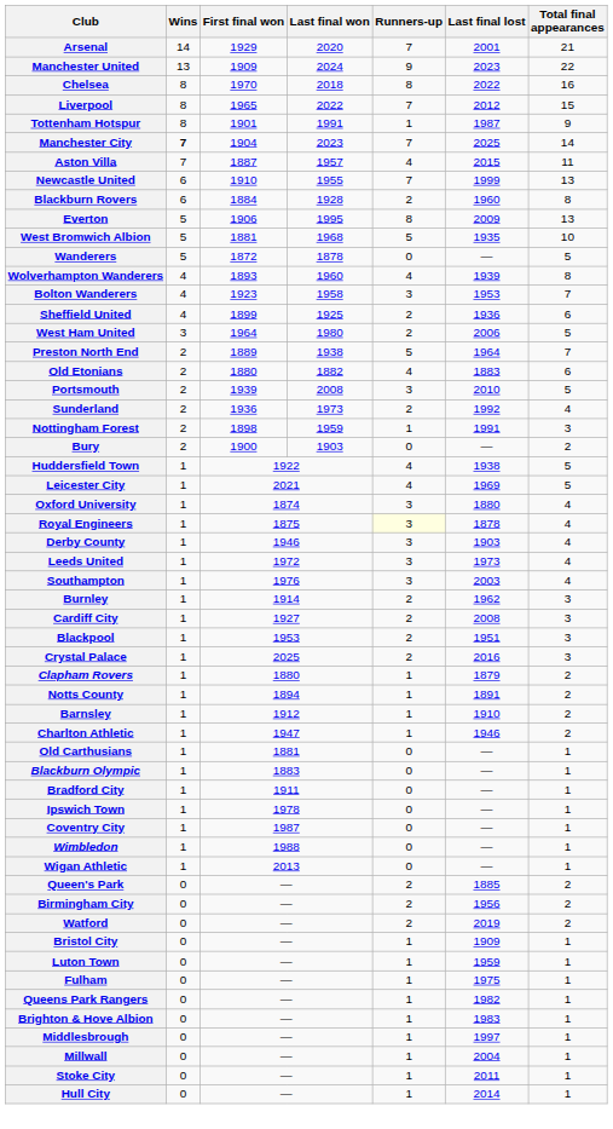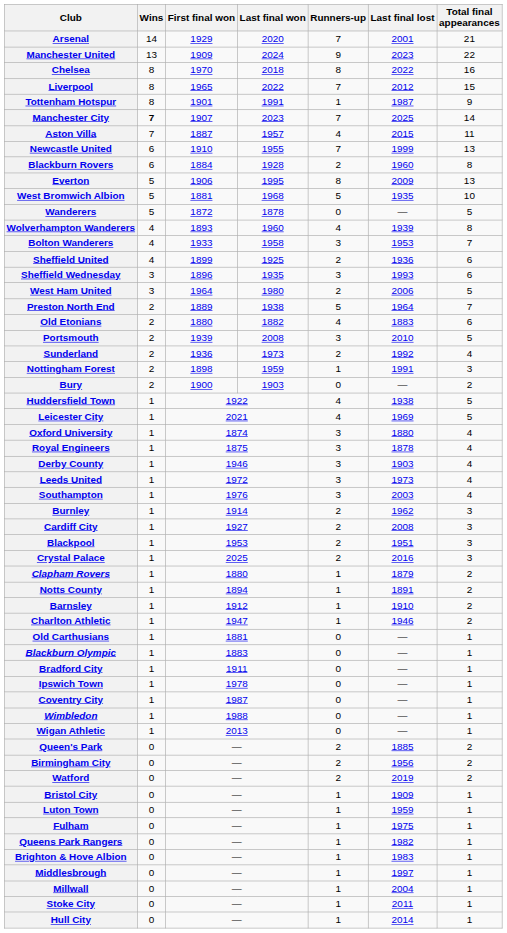 <table class="wikitable sortable plainrowheaders" style="text-align:center">
 <tr>
 <th scope="col">Club</th>
 <th scope="col">Wins</th>
 <th scope="col">First final won</th>
 <th scope="col">Last final won</th>
 <th scope="col">Runners-up</th>
 <th scope="col">Last final lost</th>
 <th scope="col">Total final<br>appearances</th>
 </tr>
 <tr>
 <th scope="row"><a href='#'>Arsenal</a></th>
 <td>14</td>
 <td><a href='#'>1929</a></td>
 <td><a href='#'>2020</a></td>
 <td>7</td>
 <td><a href='#'>2001</a></td>
 <td>21</td>
 </tr>
 <tr>
 <th scope="row"><a href='#'>Manchester United</a></th>
 <td>13</td>
 <td><a href='#'>1909</a></td>
 <td><a href='#'>2024</a></td>
 <td>9</td>
 <td><a href='#'>2023</a></td>
 <td>22</td>
 </tr>
 <tr>
 <th scope="row"><a href='#'>Chelsea</a></th>
 <td>8</td>
 <td><a href='#'>1970</a></td>
 <td><a href='#'>2018</a></td>
 <td>8</td>
 <td><a href='#'>2022</a></td>
 <td>16</td>
 </tr>
 <tr>
 <th scope="row"><a href='#'>Liverpool</a></th>
 <td>8</td>
 <td><a href='#'>1965</a></td>
 <td><a href='#'>2022</a></td>
 <td>7</td>
 <td><a href='#'>2012</a></td>
 <td>15</td>
 </tr>
 <tr>
 <th scope="row"><a href='#'>Tottenham Hotspur</a></th>
 <td>8</td>
 <td><a href='#'>1901</a></td>
 <td><a href='#'>1991</a></td>
 <td>1</td>
 <td><a href='#'>1987</a></td>
 <td>9</td>
 </tr>
 <tr>
 <th scope="row"><a href='#'>Manchester City</a></th>
 <td><strong>7</strong></td>
-<td><a href='#'>1904</a></td>
+<td><a href='#'>1907</a></td>
 <td><a href='#'>2023</a></td>
 <td>7</td>
 <td><a href='#'>2025</a></td>
 <td>14</td>
 </tr>
 <tr>
 <th scope="row"><a href='#'>Aston Villa</a></th>
 <td>7</td>
 <td><a href='#'>1887</a></td>
 <td><a href='#'>1957</a></td>
 <td>4</td>
 <td><a href='#'>2015</a></td>
 <td>11</td>
 </tr>
 <tr>
 <th scope="row"><a href='#'>Newcastle United</a></th>
 <td>6</td>
 <td><a href='#'>1910</a></td>
 <td><a href='#'>1955</a></td>
 <td>7</td>
 <td><a href='#'>1999</a></td>
 <td>13</td>
 </tr>
 <tr>
 <th scope="row"><a href='#'>Blackburn Rovers</a></th>
 <td>6</td>
 <td><a href='#'>1884</a></td>
 <td><a href='#'>1928</a></td>
 <td>2</td>
 <td><a href='#'>1960</a></td>
 <td>8</td>
 </tr>
 <tr>
 <th scope="row"><a href='#'>Everton</a></th>
 <td>5</td>
 <td><a href='#'>1906</a></td>
 <td><a href='#'>1995</a></td>
 <td>8</td>
 <td><a href='#'>2009</a></td>
 <td>13</td>
 </tr>
 <tr>
 <th scope="row"><a href='#'>West Bromwich Albion</a></th>
 <td>5</td>
 <td><a href='#'>1881</a></td>
 <td><a href='#'>1968</a></td>
 <td>5</td>
 <td><a href='#'>1935</a></td>
 <td>10</td>
 </tr>
 <tr>
 <th scope="row"><a href='#'>Wanderers</a></th>
 <td>5</td>
 <td><a href='#'>1872</a></td>
 <td><a href='#'>1878</a></td>
 <td>0</td>
 <td>—</td>
 <td>5</td>
 </tr>
 <tr>
 <th scope="row"><a href='#'>Wolverhampton Wanderers</a></th>
 <td>4</td>
 <td><a href='#'>1893</a></td>
 <td><a href='#'>1960</a></td>
 <td>4</td>
 <td><a href='#'>1939</a></td>
 <td>8</td>
 </tr>
 <tr>
 <th scope="row"><a href='#'>Bolton Wanderers</a></th>
 <td>4</td>
-<td><a href='#'>1923</a></td>
+<td><a href='#'>1933</a></td>
 <td><a href='#'>1958</a></td>
 <td>3</td>
 <td><a href='#'>1953</a></td>
 <td>7</td>
 </tr>
 <tr>
 <th scope="row"><a href='#'>Sheffield United</a></th>
 <td>4</td>
 <td><a href='#'>1899</a></td>
 <td><a href='#'>1925</a></td>
 <td>2</td>
 <td><a href='#'>1936</a></td>
+<td>6</td>
+</tr>
+<tr>
+<th scope="row"><a href='#'>Sheffield Wednesday</a></th>
+<td>3</td>
+<td><a href='#'>1896</a></td>
+<td><a href='#'>1935</a></td>
+<td>3</td>
+<td><a href='#'>1993</a></td>
 <td>6</td>
 </tr>
 <tr>
 <th scope="row"><a href='#'>West Ham United</a></th>
 <td>3</td>
 <td><a href='#'>1964</a></td>
 <td><a href='#'>1980</a></td>
 <td>2</td>
 <td><a href='#'>2006</a></td>
 <td>5</td>
 </tr>
 <tr>
 <th scope="row"><a href='#'>Preston North End</a></th>
 <td>2</td>
 <td><a href='#'>1889</a></td>
 <td><a href='#'>1938</a></td>
 <td>5</td>
 <td><a href='#'>1964</a></td>
 <td>7</td>
 </tr>
 <tr>
 <th scope="row"><a href='#'>Old Etonians</a></th>
 <td>2</td>
 <td><a href='#'>1880</a></td>
 <td><a href='#'>1882</a></td>
 <td>4</td>
 <td><a href='#'>1883</a></td>
 <td>6</td>
 </tr>
 <tr>
 <th scope="row"><a href='#'>Portsmouth</a></th>
 <td>2</td>
 <td><a href='#'>1939</a></td>
 <td><a href='#'>2008</a></td>
 <td>3</td>
 <td><a href='#'>2010</a></td>
 <td>5</td>
 </tr>
 <tr>
 <th scope="row"><a href='#'>Sunderland</a></th>
 <td>2</td>
 <td><a href='#'>1936</a></td>
 <td><a href='#'>1973</a></td>
 <td>2</td>
 <td><a href='#'>1992</a></td>
 <td>4</td>
 </tr>
 <tr>
 <th scope="row"><a href='#'>Nottingham Forest</a></th>
 <td>2</td>
 <td><a href='#'>1898</a></td>
 <td><a href='#'>1959</a></td>
 <td>1</td>
 <td><a href='#'>1991</a></td>
 <td>3</td>
 </tr>
 <tr>
 <th scope="row"><a href='#'>Bury</a></th>
 <td>2</td>
 <td><a href='#'>1900</a></td>
 <td><a href='#'>1903</a></td>
 <td>0</td>
 <td>—</td>
 <td>2</td>
 </tr>
 <tr>
 <th scope="row"><a href='#'>Huddersfield Town</a></th>
 <td>1</td>
 <td colspan=2><a href='#'>1922</a></td>
 <td>4</td>
 <td><a href='#'>1938</a></td>
 <td>5</td>
 </tr>
 <tr>
 <th scope="row"><a href='#'>Leicester City</a></th>
 <td>1</td>
 <td colspan=2><a href='#'>2021</a></td>
 <td>4</td>
 <td><a href='#'>1969</a></td>
 <td>5</td>
 </tr>
 <tr>
 <th scope="row"><a href='#'>Oxford University</a></th>
 <td>1</td>
 <td colspan=2><a href='#'>1874</a></td>
 <td>3</td>
 <td><a href='#'>1880</a></td>
 <td>4</td>
 </tr>
 <tr>
 <th scope="row"><a href='#'>Royal Engineers</a></th>
 <td>1</td>
 <td colspan=2><a href='#'>1875</a></td>
-<td style="background: lightyellow;">3</td>
+<td>3</td>
 <td><a href='#'>1878</a></td>
 <td>4</td>
 </tr>
 <tr>
 <th scope="row"><a href='#'>Derby County</a></th>
 <td>1</td>
 <td colspan=2><a href='#'>1946</a></td>
 <td>3</td>
 <td><a href='#'>1903</a></td>
 <td>4</td>
 </tr>
 <tr>
 <th scope="row"><a href='#'>Leeds United</a></th>
 <td>1</td>
 <td colspan=2><a href='#'>1972</a></td>
 <td>3</td>
 <td><a href='#'>1973</a></td>
 <td>4</td>
 </tr>
 <tr>
 <th scope="row"><a href='#'>Southampton</a></th>
 <td>1</td>
 <td colspan=2><a href='#'>1976</a></td>
 <td>3</td>
 <td><a href='#'>2003</a></td>
 <td>4</td>
 </tr>
 <tr>
 <th scope="row"><a href='#'>Burnley</a></th>
 <td>1</td>
 <td colspan=2><a href='#'>1914</a></td>
 <td>2</td>
 <td><a href='#'>1962</a></td>
 <td>3</td>
 </tr>
 <tr>
 <th scope="row"><a href='#'>Cardiff City</a></th>
 <td>1</td>
 <td colspan=2><a href='#'>1927</a></td>
 <td>2</td>
 <td><a href='#'>2008</a></td>
 <td>3</td>
 </tr>
 <tr>
 <th scope="row"><a href='#'>Blackpool</a></th>
 <td>1</td>
 <td colspan=2><a href='#'>1953</a></td>
 <td>2</td>
 <td><a href='#'>1951</a></td>
 <td>3</td>
 </tr>
 <tr>
 <th scope="row"><a href='#'>Crystal Palace</a></th>
 <td>1</td>
 <td colspan=2><a href='#'>2025</a></td>
 <td>2</td>
 <td><a href='#'>2016</a></td>
 <td>3</td>
 </tr>
 <tr>
 <th scope="row"><em><a href='#'>Clapham Rovers</a></em></th>
 <td>1</td>
 <td colspan=2><a href='#'>1880</a></td>
 <td>1</td>
 <td><a href='#'>1879</a></td>
 <td>2</td>
 </tr>
 <tr>
 <th scope="row"><a href='#'>Notts County</a></th>
 <td>1</td>
 <td colspan=2><a href='#'>1894</a></td>
 <td>1</td>
 <td><a href='#'>1891</a></td>
 <td>2</td>
 </tr>
 <tr>
 <th scope="row"><a href='#'>Barnsley</a></th>
 <td>1</td>
 <td colspan=2><a href='#'>1912</a></td>
 <td>1</td>
 <td><a href='#'>1910</a></td>
 <td>2</td>
 </tr>
 <tr>
 <th scope="row"><a href='#'>Charlton Athletic</a></th>
 <td>1</td>
 <td colspan=2><a href='#'>1947</a></td>
 <td>1</td>
 <td><a href='#'>1946</a></td>
 <td>2</td>
 </tr>
 <tr>
 <th scope="row"><a href='#'>Old Carthusians</a></th>
 <td>1</td>
 <td colspan=2><a href='#'>1881</a></td>
 <td>0</td>
 <td>—</td>
 <td>1</td>
 </tr>
 <tr>
 <th scope="row"><em><a href='#'>Blackburn Olympic</a></em></th>
 <td>1</td>
 <td colspan=2><a href='#'>1883</a></td>
 <td>0</td>
 <td>—</td>
 <td>1</td>
 </tr>
 <tr>
 <th scope="row"><a href='#'>Bradford City</a></th>
 <td>1</td>
 <td colspan=2><a href='#'>1911</a></td>
 <td>0</td>
 <td>—</td>
 <td>1</td>
 </tr>
 <tr>
 <th scope="row"><a href='#'>Ipswich Town</a></th>
 <td>1</td>
 <td colspan=2><a href='#'>1978</a></td>
 <td>0</td>
 <td>—</td>
 <td>1</td>
 </tr>
 <tr>
 <th scope="row"><a href='#'>Coventry City</a></th>
 <td>1</td>
 <td colspan=2><a href='#'>1987</a></td>
 <td>0</td>
 <td>—</td>
 <td>1</td>
 </tr>
 <tr>
 <th scope="row"><em><a href='#'>Wimbledon</a></em></th>
 <td>1</td>
 <td colspan=2><a href='#'>1988</a></td>
 <td>0</td>
 <td>—</td>
 <td>1</td>
 </tr>
 <tr>
 <th scope="row"><a href='#'>Wigan Athletic</a></th>
 <td>1</td>
 <td colspan=2><a href='#'>2013</a></td>
 <td>0</td>
 <td>—</td>
 <td>1</td>
 </tr>
 <tr>
 <th scope="row"><a href='#'>Queen's Park</a></th>
 <td>0</td>
 <td colspan=2>—</td>
 <td>2</td>
 <td><a href='#'>1885</a></td>
 <td>2</td>
 </tr>
 <tr>
 <th scope="row"><a href='#'>Birmingham City</a></th>
 <td>0</td>
 <td colspan=2>—</td>
 <td>2</td>
 <td><a href='#'>1956</a></td>
 <td>2</td>
 </tr>
 <tr>
 <th scope="row"><a href='#'>Watford</a></th>
 <td>0</td>
 <td colspan=2>—</td>
 <td>2</td>
 <td><a href='#'>2019</a></td>
 <td>2</td>
 </tr>
 <tr>
 <th scope="row"><a href='#'>Bristol City</a></th>
 <td>0</td>
 <td colspan=2>—</td>
 <td>1</td>
 <td><a href='#'>1909</a></td>
 <td>1</td>
 </tr>
 <tr>
 <th scope="row"><a href='#'>Luton Town</a></th>
 <td>0</td>
 <td colspan=2>—</td>
 <td>1</td>
 <td><a href='#'>1959</a></td>
 <td>1</td>
 </tr>
 <tr>
 <th scope="row"><a href='#'>Fulham</a></th>
 <td>0</td>
 <td colspan=2>—</td>
 <td>1</td>
 <td><a href='#'>1975</a></td>
 <td>1</td>
 </tr>
 <tr>
 <th scope="row"><a href='#'>Queens Park Rangers</a></th>
 <td>0</td>
 <td colspan=2>—</td>
 <td>1</td>
 <td><a href='#'>1982</a></td>
 <td>1</td>
 </tr>
 <tr>
 <th scope="row"><a href='#'>Brighton & Hove Albion</a></th>
 <td>0</td>
 <td colspan=2>—</td>
 <td>1</td>
 <td><a href='#'>1983</a></td>
 <td>1</td>
 </tr>
 <tr>
 <th scope="row"><a href='#'>Middlesbrough</a></th>
 <td>0</td>
 <td colspan=2>—</td>
 <td>1</td>
 <td><a href='#'>1997</a></td>
 <td>1</td>
 </tr>
 <tr>
 <th scope="row"><a href='#'>Millwall</a></th>
 <td>0</td>
 <td colspan=2>—</td>
 <td>1</td>
 <td><a href='#'>2004</a></td>
 <td>1</td>
 </tr>
 <tr>
 <th scope="row"><a href='#'>Stoke City</a></th>
 <td>0</td>
 <td colspan=2>—</td>
 <td>1</td>
 <td><a href='#'>2011</a></td>
 <td>1</td>
 </tr>
 <tr>
 <th scope="row"><a href='#'>Hull City</a></th>
 <td>0</td>
 <td colspan=2>—</td>
 <td>1</td>
 <td><a href='#'>2014</a></td>
 <td>1</td>
 </tr>
 </table>
